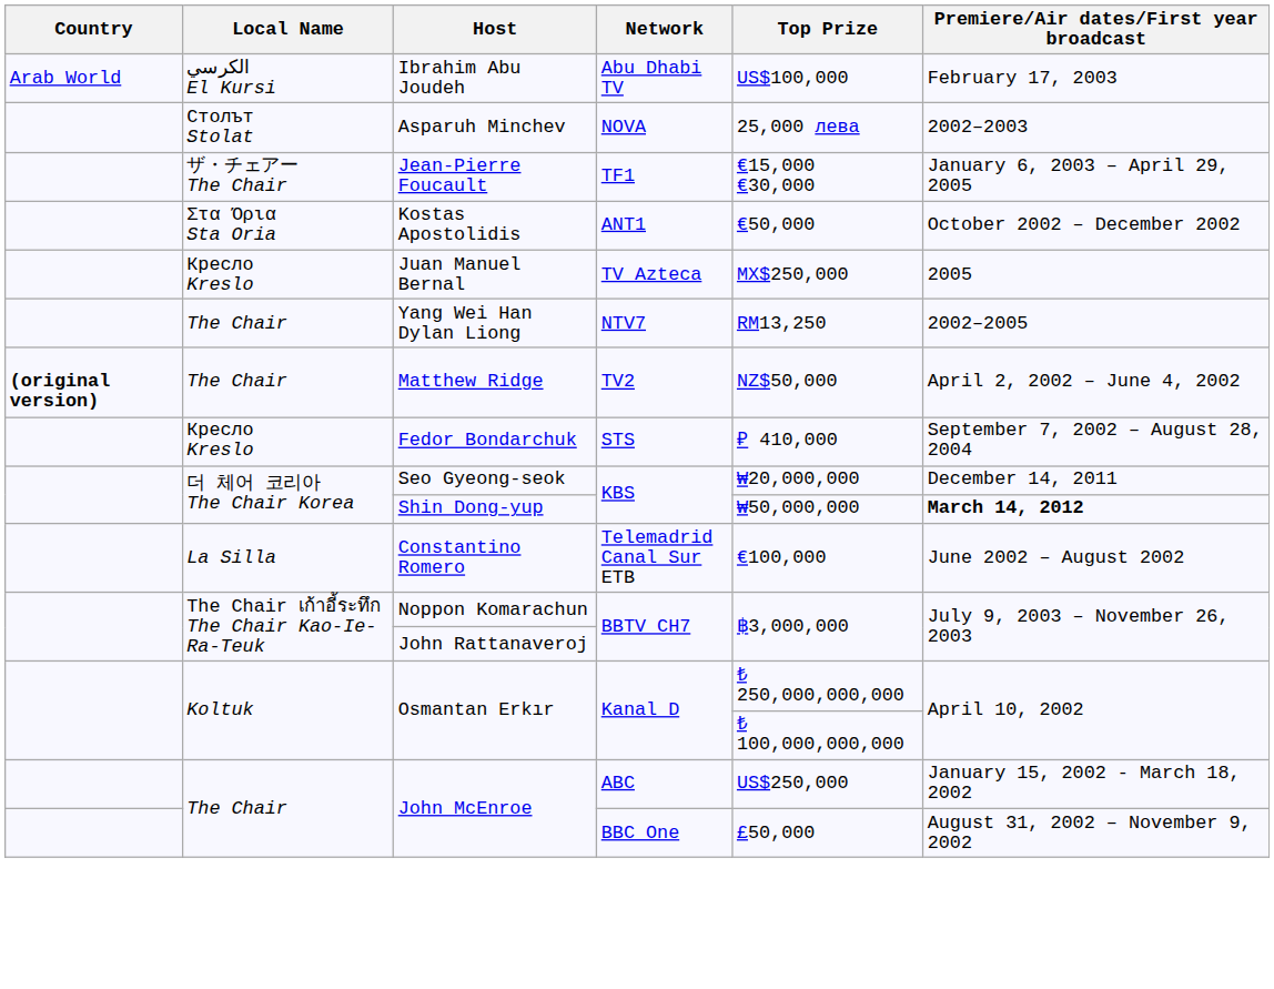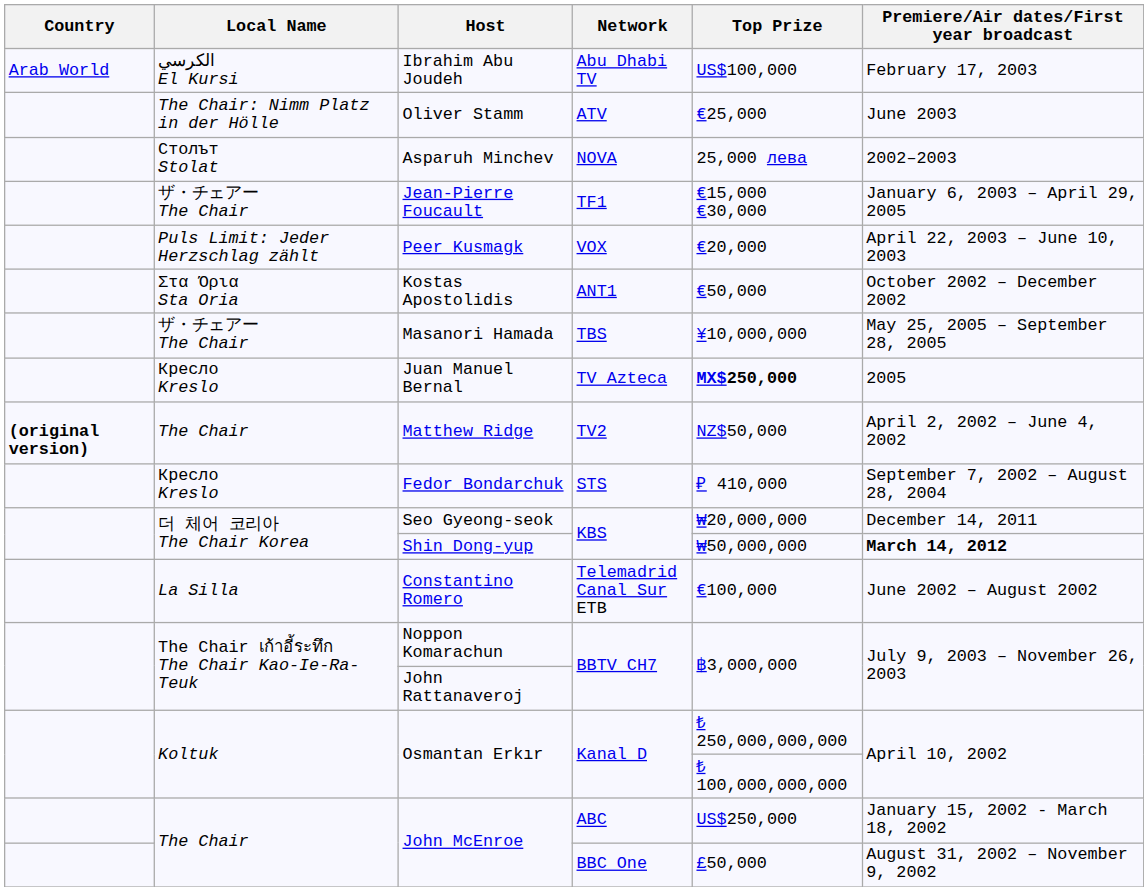 <table class="wikitable" style="text-align:left; line-height:14px; background:#F8F8FF; width:100%;">
 <tr>
 <th>Country</th>
 <th>Local Name</th>
 <th>Host</th>
 <th>Network</th>
 <th>Top Prize</th>
 <th>Premiere/Air dates/First year broadcast</th>
 </tr>
 <tr>
 <td> <a href='#'>Arab World</a></td>
 <td>الكرسي<br><em>El Kursi</em> </td>
 <td>Ibrahim Abu Joudeh</td>
 <td><a href='#'>Abu Dhabi TV</a></td>
 <td><a href='#'>US$</a>100,000</td>
 <td>February 17, 2003</td>
 </tr>
 <tr>
 <td></td>
+<td><em>The Chair: Nimm Platz in der Hölle</em></td>
+<td>Oliver Stamm</td>
+<td><a href='#'>ATV</a></td>
+<td><a href='#'>€</a>25,000</td>
+<td>June 2003</td>
+</tr>
+<tr>
+<td></td>
 <td>Столът<br><em>Stolat</em></td>
 <td>Asparuh Minchev</td>
 <td><a href='#'>NOVA</a></td>
 <td>25,000 <a href='#'>лева</a></td>
 <td>2002–2003</td>
 </tr>
 <tr>
 <td></td>
 <td>ザ・チェアー<br><em>The Chair</em></td>
 <td><a href='#'>Jean-Pierre Foucault</a></td>
 <td><a href='#'>TF1</a></td>
 <td><a href='#'>€</a>15,000<br><a href='#'>€</a>30,000</td>
 <td>January 6, 2003 – April 29, 2005</td>
 </tr>
 <tr>
 <td></td>
+<td><em>Puls Limit: Jeder Herzschlag zählt</em></td>
+<td><a href='#'>Peer Kusmagk</a></td>
+<td><a href='#'>VOX</a></td>
+<td><a href='#'>€</a>20,000</td>
+<td>April 22, 2003 – June 10, 2003</td>
+</tr>
+<tr>
+<td></td>
 <td>Στα Όρια<br><em>Sta Oria</em></td>
 <td>Kostas Apostolidis</td>
 <td><a href='#'>ANT1</a></td>
 <td><a href='#'>€</a>50,000</td>
 <td>October 2002 – December 2002</td>
 </tr>
 <tr>
 <td></td>
+<td>ザ・チェアー<br><em>The Chair</em></td>
+<td>Masanori Hamada</td>
+<td><a href='#'>TBS</a></td>
+<td><a href='#'>¥</a>10,000,000</td>
+<td>May 25, 2005 – September 28, 2005</td>
+</tr>
+<tr>
+<td></td>
 <td>Кресло<br><em>Kreslo</em></td>
 <td>Juan Manuel Bernal</td>
 <td><a href='#'>TV Azteca</a></td>
-<td><a href='#'>MX$</a>250,000</td>
+<td><strong><a href='#'>MX$</a>250,000</strong></td>
 <td>2005</td>
-</tr>
-<tr>
-<td></td>
-<td><em>The Chair</em></td>
-<td>Yang Wei Han<br>Dylan Liong</td>
-<td><a href='#'>NTV7</a></td>
-<td><a href='#'>RM</a>13,250</td>
-<td>2002–2005</td>
 </tr>
 <tr>
 <td><br> <strong>(original version)</strong></td>
 <td><em>The Chair</em></td>
 <td><a href='#'>Matthew Ridge</a></td>
 <td><a href='#'>TV2</a></td>
 <td><a href='#'>NZ$</a>50,000</td>
 <td>April 2, 2002 – June 4, 2002</td>
 </tr>
 <tr>
 <td></td>
 <td>Кресло<br><em>Kreslo</em></td>
 <td><a href='#'>Fedor Bondarchuk</a></td>
 <td><a href='#'>STS</a></td>
 <td><a href='#'>₽</a> 410,000</td>
 <td>September 7, 2002 – August 28, 2004</td>
 </tr>
 <tr>
 <td rowspan=2></td>
 <td rowspan=2>더 체어 코리아<br><em>The Chair Korea</em></td>
 <td>Seo Gyeong-seok</td>
 <td rowspan=2><a href='#'>KBS</a></td>
 <td><a href='#'>₩</a>20,000,000</td>
 <td>December 14, 2011</td>
 </tr>
 <tr>
 <td><a href='#'>Shin Dong-yup</a></td>
 <td><a href='#'>₩</a>50,000,000</td>
 <td><strong>March 14, 2012</strong></td>
 </tr>
 <tr>
 <td></td>
 <td><em>La Silla</em></td>
 <td><a href='#'>Constantino Romero</a></td>
 <td><a href='#'>Telemadrid</a><br><a href='#'>Canal Sur</a><br>ETB</td>
 <td><a href='#'>€</a>100,000</td>
 <td>June 2002 – August 2002</td>
 </tr>
 <tr>
 <td rowspan=2></td>
 <td rowspan=2>The Chair เก้าอี้ระทึก<br><em>The Chair Kao-Ie-Ra-Teuk</em></td>
 <td>Noppon Komarachun</td>
 <td rowspan=2><a href='#'>BBTV CH7</a></td>
 <td rowspan=2><a href='#'>฿</a>3,000,000</td>
 <td rowspan=2>July 9, 2003 – November 26, 2003</td>
 </tr>
 <tr>
 <td>John Rattanaveroj</td>
 </tr>
 <tr>
 <td rowspan=2></td>
 <td rowspan=2><em>Koltuk</em></td>
 <td rowspan=2>Osmantan Erkır</td>
 <td rowspan=2><a href='#'>Kanal D</a></td>
 <td><a href='#'>₺</a> 250,000,000,000</td>
 <td rowspan=2>April 10, 2002</td>
 </tr>
 <tr>
 <td><a href='#'>₺</a> 100,000,000,000</td>
 </tr>
 <tr>
 <td></td>
 <td rowspan="2"><em>The Chair</em></td>
 <td rowspan="2"><a href='#'>John McEnroe</a></td>
 <td><a href='#'>ABC</a></td>
 <td><a href='#'>US$</a>250,000</td>
 <td>January 15, 2002 - March 18, 2002</td>
 </tr>
 <tr>
 <td></td>
 <td><a href='#'>BBC One</a></td>
 <td><a href='#'>£</a>50,000</td>
 <td>August 31, 2002 – November 9, 2002</td>
 </tr>
 </table>
